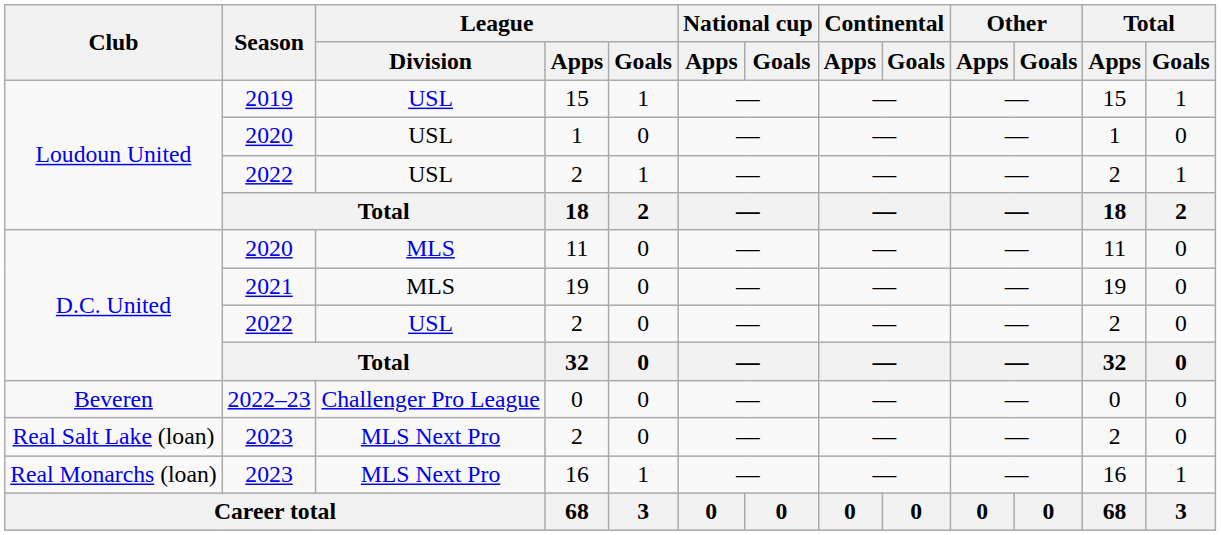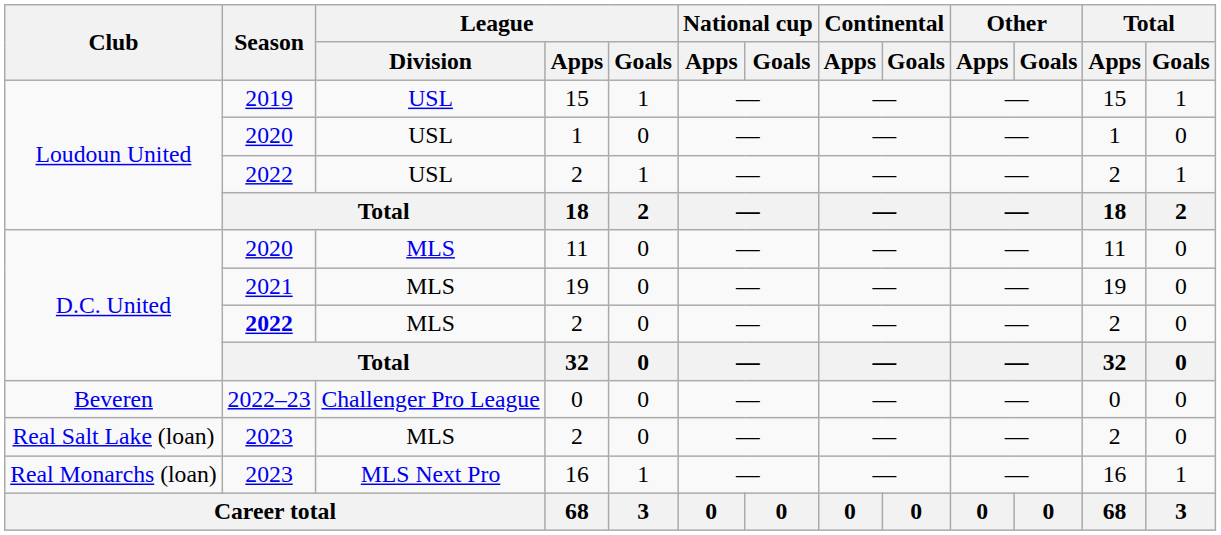 <table class=wikitable style=text-align:center>
 <tr>
 <th rowspan=2>Club</th>
 <th rowspan=2>Season</th>
 <th colspan=3>League</th>
 <th colspan=2>National cup</th>
 <th colspan=2>Continental</th>
 <th colspan=2>Other</th>
 <th colspan=2>Total</th>
 </tr>
 <tr>
 <th>Division</th>
 <th>Apps</th>
 <th>Goals</th>
 <th>Apps</th>
 <th>Goals</th>
 <th>Apps</th>
 <th>Goals</th>
 <th>Apps</th>
 <th>Goals</th>
 <th>Apps</th>
 <th>Goals</th>
 </tr>
 <tr>
 <td rowspan=4><a href='#'>Loudoun United</a></td>
 <td><a href='#'>2019</a></td>
 <td><a href='#'>USL</a></td>
 <td>15</td>
 <td>1</td>
 <td colspan=2>—</td>
 <td colspan=2>—</td>
 <td colspan=2>—</td>
 <td>15</td>
 <td>1</td>
 </tr>
 <tr>
 <td><a href='#'>2020</a></td>
 <td>USL</td>
 <td>1</td>
 <td>0</td>
 <td colspan=2>—</td>
 <td colspan=2>—</td>
 <td colspan=2>—</td>
 <td>1</td>
 <td>0</td>
 </tr>
 <tr>
 <td><a href='#'>2022</a></td>
 <td>USL</td>
 <td>2</td>
 <td>1</td>
 <td colspan=2>—</td>
 <td colspan=2>—</td>
 <td colspan=2>—</td>
 <td>2</td>
 <td>1</td>
 </tr>
 <tr>
 <th colspan=2>Total</th>
 <th>18</th>
 <th>2</th>
 <th colspan=2>—</th>
 <th colspan=2>—</th>
 <th colspan=2>—</th>
 <th>18</th>
 <th>2</th>
 </tr>
 <tr>
 <td rowspan=4><a href='#'>D.C. United</a></td>
 <td><a href='#'>2020</a></td>
 <td><a href='#'>MLS</a></td>
 <td>11</td>
 <td>0</td>
 <td colspan=2>—</td>
 <td colspan=2>—</td>
 <td colspan=2>—</td>
 <td>11</td>
 <td>0</td>
 </tr>
 <tr>
 <td><a href='#'>2021</a></td>
 <td>MLS</td>
 <td>19</td>
 <td>0</td>
 <td colspan=2>—</td>
 <td colspan=2>—</td>
 <td colspan=2>—</td>
 <td>19</td>
 <td>0</td>
 </tr>
 <tr>
-<td><a href='#'>2022</a></td>
-<td><a href='#'>USL</a></td>
+<td><strong><a href='#'>2022</a></strong></td>
+<td>MLS</td>
 <td>2</td>
 <td>0</td>
 <td colspan=2>—</td>
 <td colspan=2>—</td>
 <td colspan=2>—</td>
 <td>2</td>
 <td>0</td>
 </tr>
 <tr>
 <th colspan=2>Total</th>
 <th>32</th>
 <th>0</th>
 <th colspan=2>—</th>
 <th colspan=2>—</th>
 <th colspan=2>—</th>
 <th>32</th>
 <th>0</th>
 </tr>
 <tr>
 <td><a href='#'>Beveren</a></td>
 <td><a href='#'>2022–23</a></td>
 <td><a href='#'>Challenger Pro League</a></td>
 <td>0</td>
 <td>0</td>
 <td colspan=2>—</td>
 <td colspan=2>—</td>
 <td colspan=2>—</td>
 <td>0</td>
 <td>0</td>
 </tr>
 <tr>
 <td><a href='#'>Real Salt Lake</a> (loan)</td>
 <td><a href='#'>2023</a></td>
-<td><a href='#'>MLS Next Pro</a></td>
+<td>MLS</td>
 <td>2</td>
 <td>0</td>
 <td colspan=2>—</td>
 <td colspan=2>—</td>
 <td colspan=2>—</td>
 <td>2</td>
 <td>0</td>
 </tr>
 <tr>
 <td><a href='#'>Real Monarchs</a> (loan)</td>
 <td><a href='#'>2023</a></td>
 <td><a href='#'>MLS Next Pro</a></td>
 <td>16</td>
 <td>1</td>
 <td colspan=2>—</td>
 <td colspan=2>—</td>
 <td colspan=2>—</td>
 <td>16</td>
 <td>1</td>
 </tr>
 <tr>
 <th colspan=3>Career total</th>
 <th>68</th>
 <th>3</th>
 <th>0</th>
 <th>0</th>
 <th>0</th>
 <th>0</th>
 <th>0</th>
 <th>0</th>
 <th>68</th>
 <th>3</th>
 </tr>
 </table>
